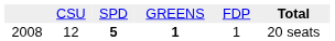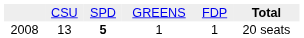 <table border="0" cellpadding="2" cellspacing="0" width="60%">
 <tr bgcolor="#eeeeee" align="center">
 <td></td>
 <td><a href='#'>CSU</a></td>
 <td><a href='#'>SPD</a></td>
 <td><a href='#'>GREENS</a></td>
 <td><a href='#'>FDP</a></td>
 <td><strong>Total</strong></td>
 </tr>
 <tr align="center">
 <td>2008</td>
-<td>12</td>
+<td>13</td>
 <td><strong>5</strong></td>
-<td><strong>1</strong></td>
+<td>1</td>
 <td>1</td>
 <td>20 seats</td>
 </tr>
 </table>
